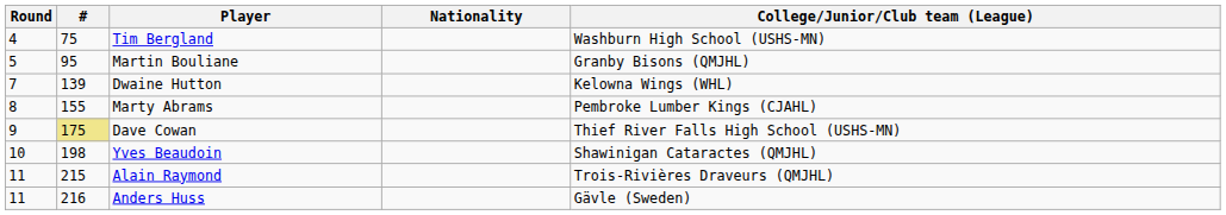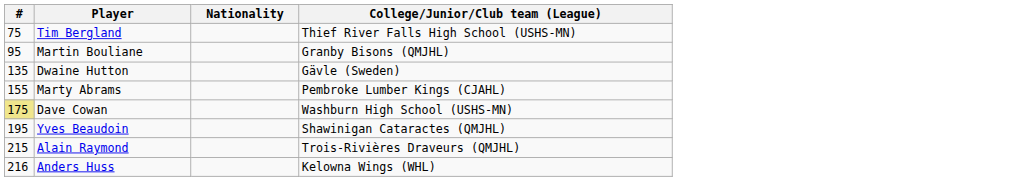 <table class="wikitable">
 <tr align="center">
-<th bgcolor="#DDDDFF" width="4.0%">Round</th>
 <th bgcolor="#DDDDFF" width="4.0%">#</th>
 <th bgcolor="#DDDDFF" width="21.0%">Player</th>
 <th bgcolor="#DDDDFF" width="14.5%">Nationality</th>
 <th bgcolor="#DDDDFF" width="50.0%">College/Junior/Club team (League)</th>
 </tr>
 <tr>
-<td>4</td>
 <td>75</td>
 <td><a href='#'>Tim Bergland</a></td>
 <td></td>
-<td>Washburn High School (USHS-MN)</td>
+<td>Thief River Falls High School (USHS-MN)</td>
 </tr>
 <tr>
-<td>5</td>
 <td>95</td>
 <td>Martin Bouliane</td>
 <td></td>
 <td>Granby Bisons (QMJHL)</td>
 </tr>
 <tr>
-<td>7</td>
-<td>139</td>
+<td>135</td>
 <td>Dwaine Hutton</td>
 <td></td>
-<td>Kelowna Wings (WHL)</td>
+<td>Gävle (Sweden)</td>
 </tr>
 <tr>
-<td>8</td>
 <td>155</td>
 <td>Marty Abrams</td>
 <td></td>
 <td>Pembroke Lumber Kings (CJAHL)</td>
 </tr>
 <tr>
-<td>9</td>
 <td style="background: khaki;">175</td>
 <td>Dave Cowan</td>
 <td></td>
-<td>Thief River Falls High School (USHS-MN)</td>
+<td>Washburn High School (USHS-MN)</td>
 </tr>
 <tr>
-<td>10</td>
-<td>198</td>
+<td>195</td>
 <td><a href='#'>Yves Beaudoin</a></td>
 <td></td>
 <td>Shawinigan Cataractes (QMJHL)</td>
 </tr>
 <tr>
-<td>11</td>
 <td>215</td>
 <td><a href='#'>Alain Raymond</a></td>
 <td></td>
 <td>Trois-Rivières Draveurs (QMJHL)</td>
 </tr>
 <tr>
-<td>11</td>
 <td>216</td>
 <td><a href='#'>Anders Huss</a></td>
 <td></td>
-<td>Gävle (Sweden)</td>
+<td>Kelowna Wings (WHL)</td>
 </tr>
 </table>
